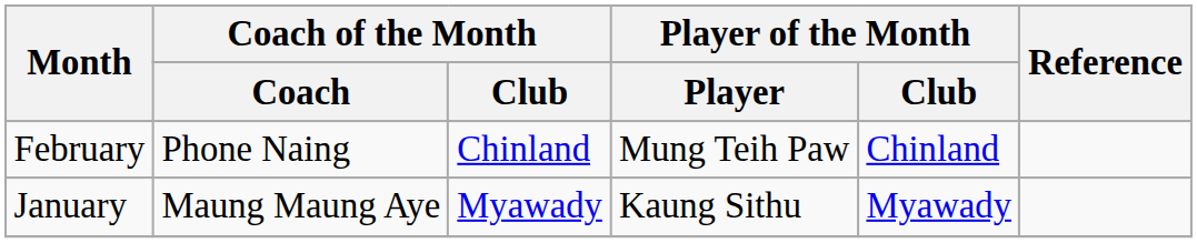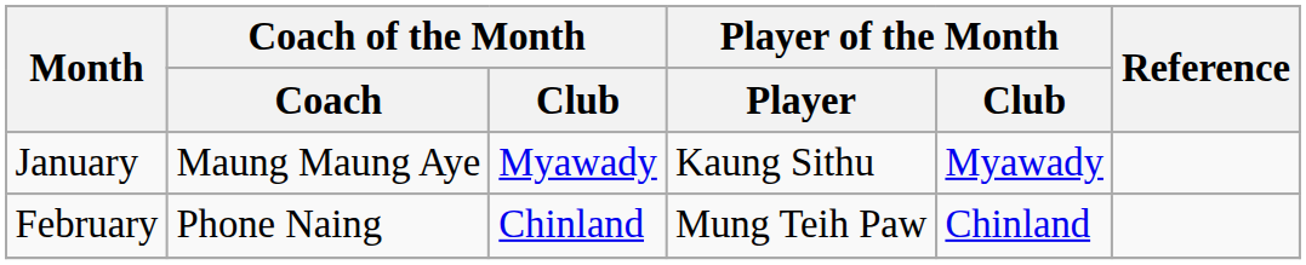 <table class="wikitable">
 <tr>
 <th rowspan="2">Month</th>
 <th colspan="2">Coach of the Month</th>
 <th colspan="2">Player of the Month</th>
 <th rowspan="2">Reference</th>
 </tr>
 <tr>
 <th>Coach</th>
 <th>Club</th>
 <th>Player</th>
 <th>Club</th>
 </tr>
 <tr>
+<td>January</td>
+<td> Maung Maung Aye</td>
+<td><a href='#'>Myawady</a></td>
+<td> Kaung Sithu</td>
+<td><a href='#'>Myawady</a></td>
+<td></td>
+</tr>
+<tr>
 <td>February</td>
 <td> Phone Naing</td>
 <td><a href='#'>Chinland</a></td>
 <td> Mung Teih Paw</td>
 <td><a href='#'>Chinland</a></td>
 <td></td>
 </tr>
 <tr>
-<td>January</td>
-<td> Maung Maung Aye</td>
-<td><a href='#'>Myawady</a></td>
-<td> Kaung Sithu</td>
-<td><a href='#'>Myawady</a></td>
-<td></td>
-</tr>
-<tr>
 </tr>
 </table>
